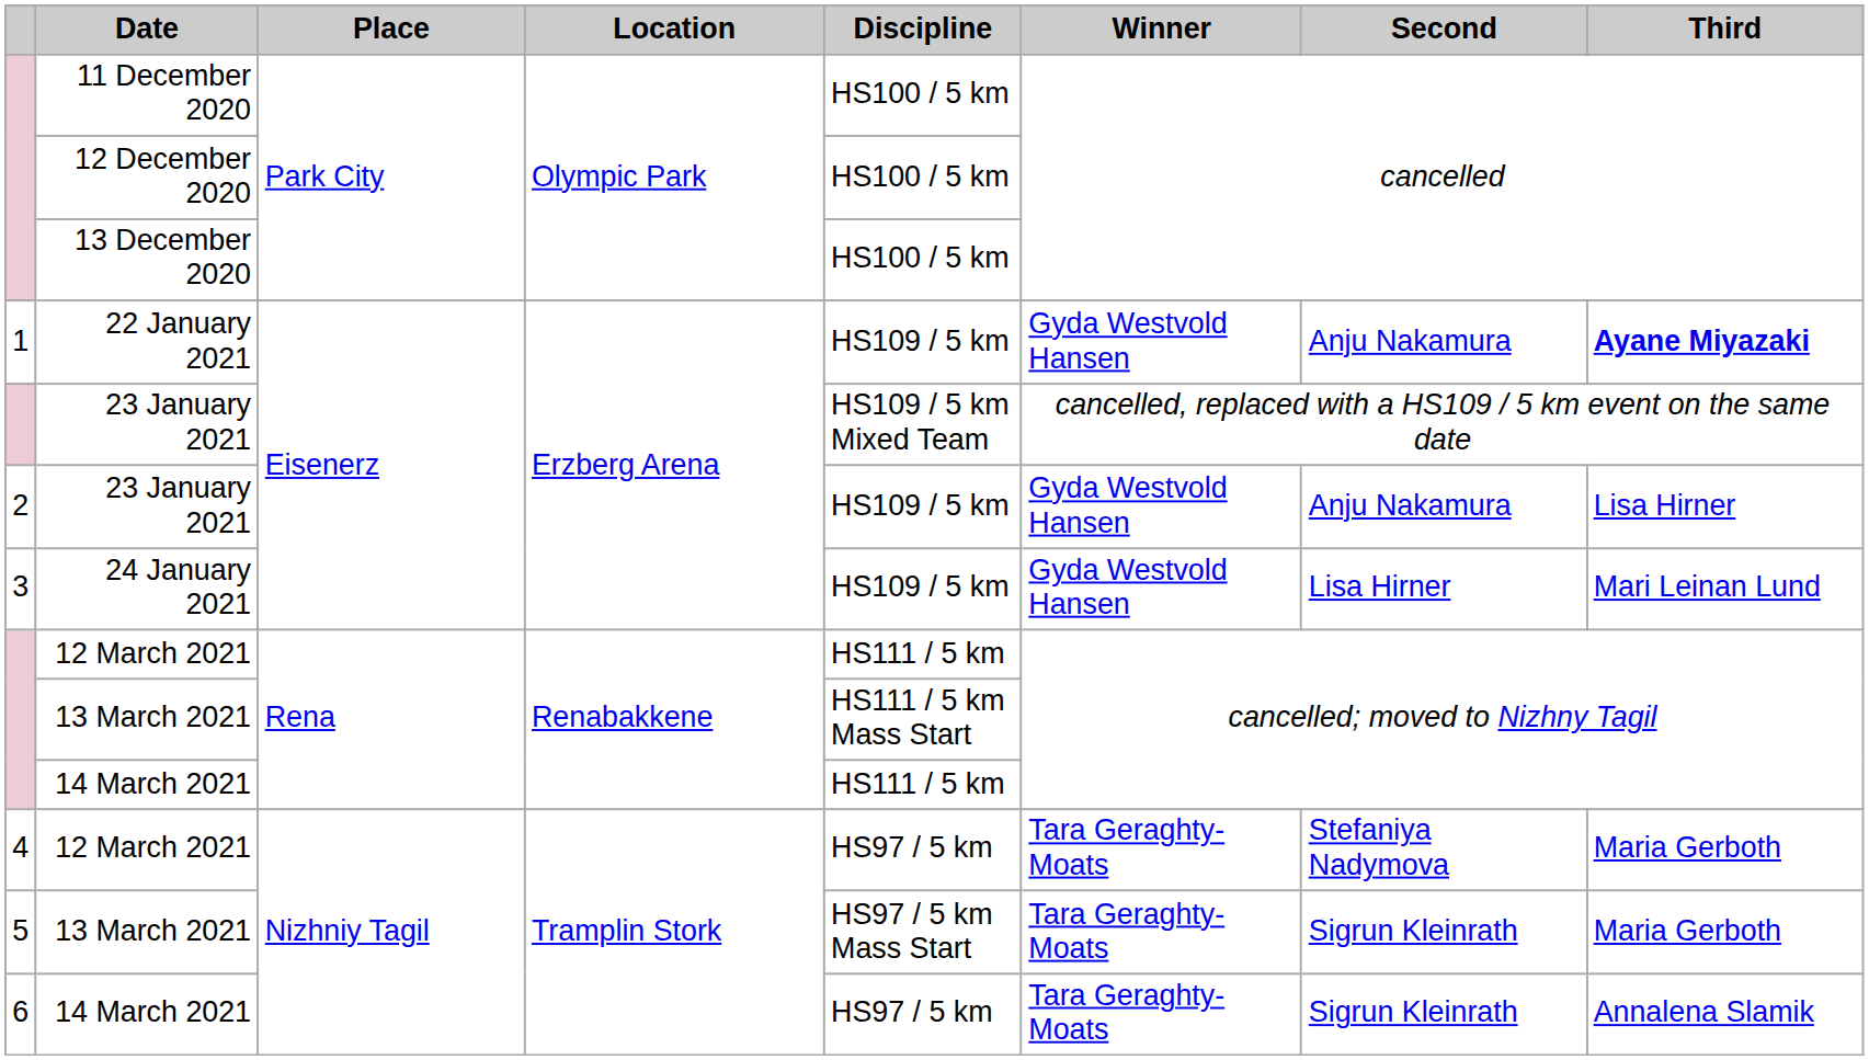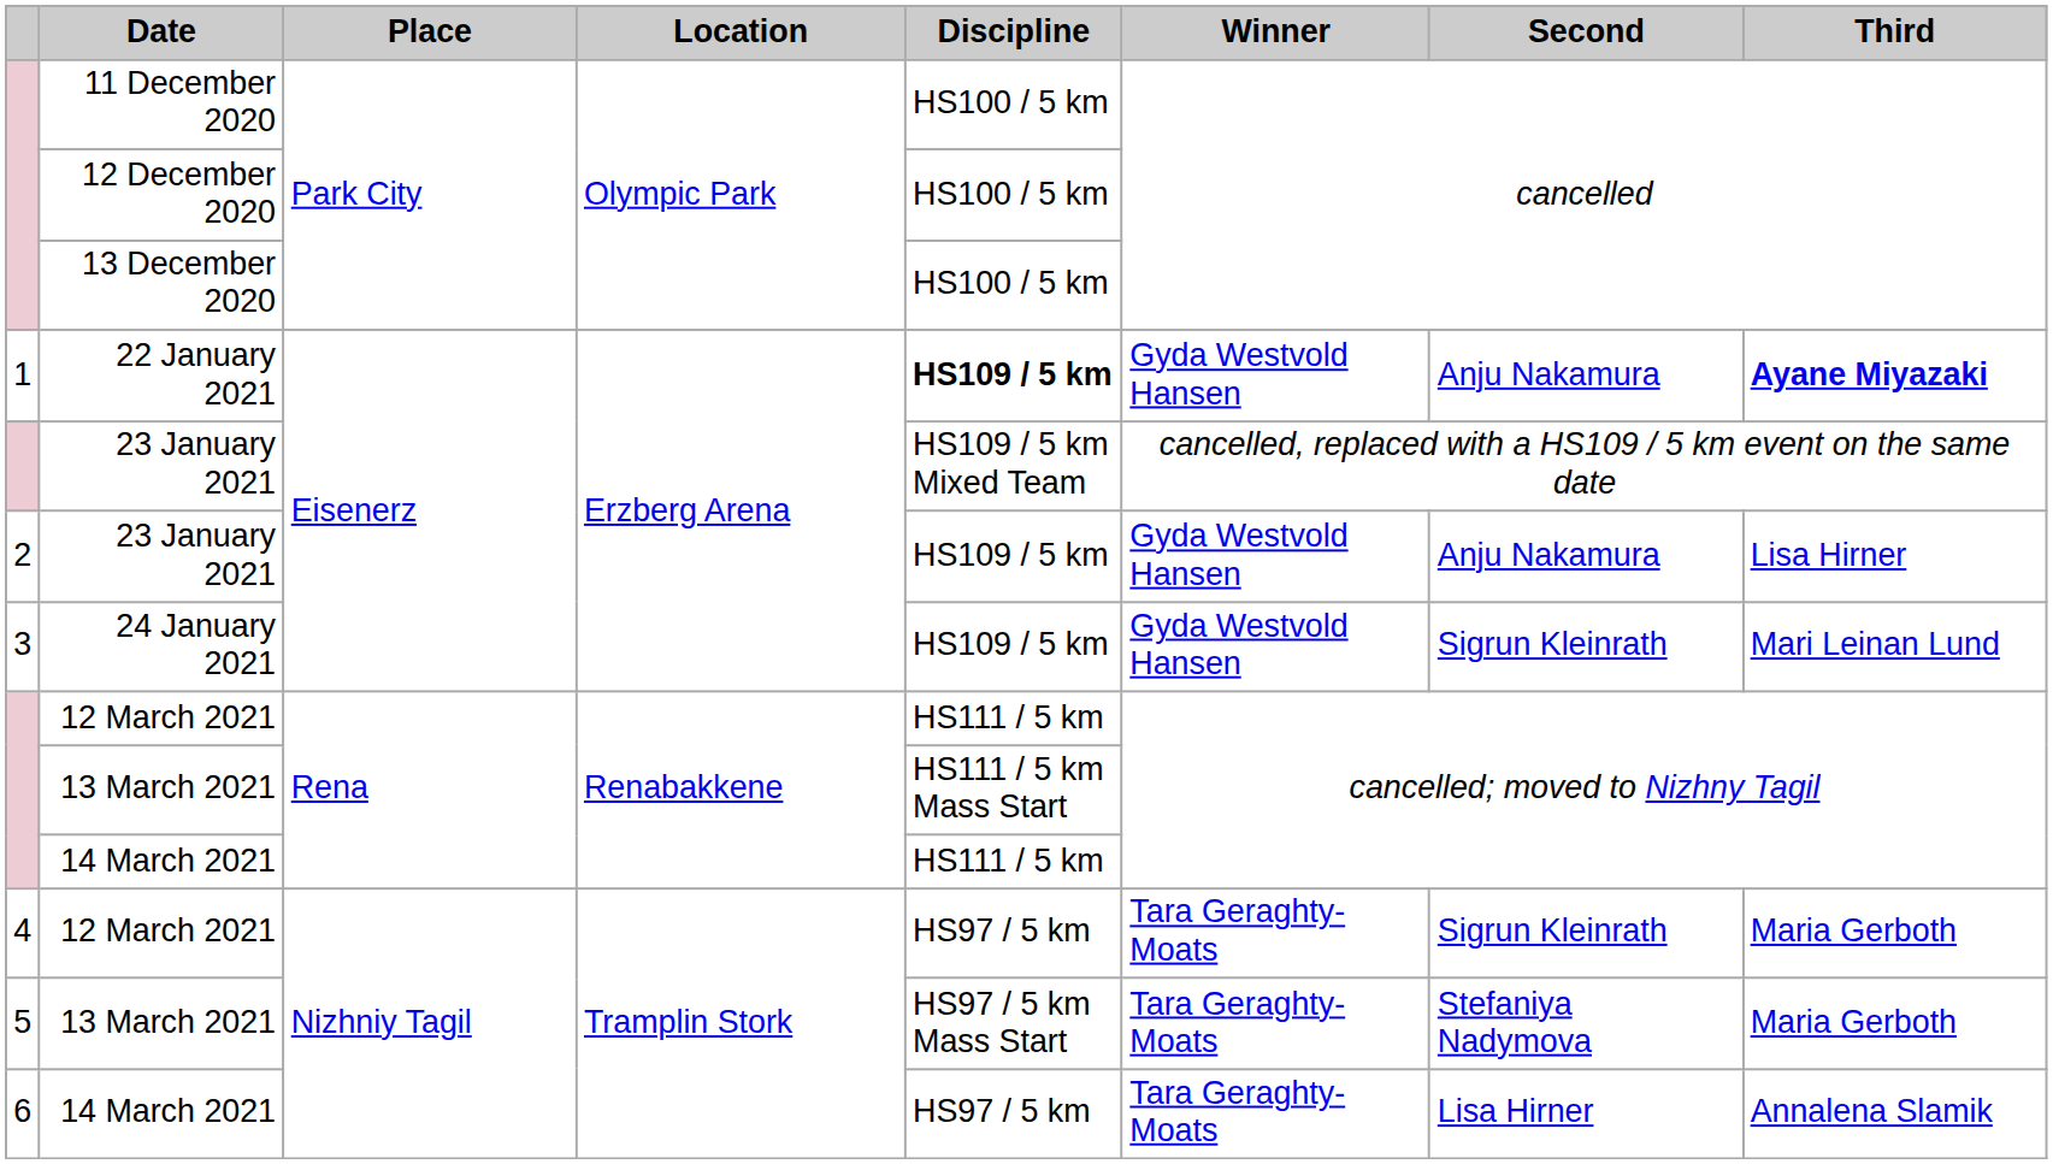 <table class="wikitable plainrowheaders" style="background:#fff; font-size:86%; line-height:16px; border:grey solid 1px; border-collapse:collapse;">
 <tr>
 <th scope="col" style="background:#ccc; width=20 px;"></th>
 <th scope="col" style="background:#ccc; width:130px;">Date</th>
 <th scope="col" style="background:#ccc; width:180px;">Place</th>
 <th scope="col" style="background:#ccc; width:180px;">Location</th>
 <th scope="col" style="background:#ccc; width:106px;">Discipline</th>
 <th scope="col" style="background:#ccc; width:185px;">Winner</th>
 <th scope="col" style="background:#ccc; width:185px;">Second</th>
 <th scope="col" style="background:#ccc; width:185px;">Third</th>
 </tr>
 <tr>
 <td rowspan=3 bgcolor="EDCCD5"></td>
 <td align=right>11 December 2020</td>
 <td rowspan=3> <a href='#'>Park City</a></td>
 <td rowspan=3><a href='#'>Olympic Park</a></td>
 <td>HS100 / 5 km</td>
 <td rowspan=3 colspan=3 align=center><em>cancelled</em></td>
 </tr>
 <tr>
 <td align=right>12 December 2020</td>
 <td>HS100 / 5 km</td>
 </tr>
 <tr>
 <td align=right>13 December 2020</td>
 <td>HS100 / 5 km</td>
 </tr>
 <tr>
 <td align="center">1</td>
 <td align="right">22 January 2021</td>
 <td rowspan=4> <a href='#'>Eisenerz</a></td>
 <td rowspan=4><a href='#'>Erzberg Arena</a></td>
-<td>HS109 / 5 km</td>
+<td><strong>HS109 / 5 km</strong></td>
 <td> <a href='#'>Gyda Westvold Hansen</a></td>
 <td> <a href='#'>Anju Nakamura</a></td>
 <td><strong> <a href='#'>Ayane Miyazaki</a></strong></td>
 </tr>
 <tr>
 <td bgcolor="EDCCD5"></td>
 <td align=right>23 January 2021</td>
 <td>HS109 / 5 km Mixed Team</td>
 <td colspan=3 align=center><em>cancelled, replaced with a HS109 / 5 km event on the same date</em></td>
 </tr>
 <tr>
 <td align="center">2</td>
 <td align="right">23 January 2021</td>
 <td>HS109 / 5 km</td>
 <td> <a href='#'>Gyda Westvold Hansen</a></td>
 <td> <a href='#'>Anju Nakamura</a></td>
 <td> <a href='#'>Lisa Hirner</a></td>
 </tr>
 <tr>
 <td align="center">3</td>
 <td align="right">24 January 2021</td>
 <td>HS109 / 5 km</td>
 <td> <a href='#'>Gyda Westvold Hansen</a></td>
-<td> <a href='#'>Lisa Hirner</a></td>
+<td> <a href='#'>Sigrun Kleinrath</a></td>
 <td> <a href='#'>Mari Leinan Lund</a></td>
 </tr>
 <tr>
 <td rowspan=3 bgcolor="EDCCD5"></td>
 <td align=right>12 March 2021</td>
 <td rowspan=3> <a href='#'>Rena</a></td>
 <td rowspan=3><a href='#'>Renabakkene</a></td>
 <td>HS111 / 5 km</td>
 <td rowspan=3 colspan=3 align=center><em>cancelled; moved to <a href='#'>Nizhny Tagil</a></em></td>
 </tr>
 <tr>
 <td align=right>13 March 2021</td>
 <td>HS111 / 5 km Mass Start</td>
 </tr>
 <tr>
 <td align=right>14 March 2021</td>
 <td>HS111 / 5 km</td>
 </tr>
 <tr>
 <td align="center">4</td>
 <td align="right">12 March 2021</td>
 <td rowspan=3> <a href='#'>Nizhniy Tagil</a></td>
 <td rowspan=3><a href='#'>Tramplin Stork</a></td>
 <td>HS97 / 5 km</td>
 <td> <a href='#'>Tara Geraghty-Moats</a></td>
-<td> <a href='#'>Stefaniya Nadymova</a></td>
+<td> <a href='#'>Sigrun Kleinrath</a></td>
 <td> <a href='#'>Maria Gerboth</a></td>
 </tr>
 <tr>
 <td align="center">5</td>
 <td align="right">13 March 2021</td>
 <td>HS97 / 5 km Mass Start</td>
 <td> <a href='#'>Tara Geraghty-Moats</a></td>
-<td> <a href='#'>Sigrun Kleinrath</a></td>
+<td> <a href='#'>Stefaniya Nadymova</a></td>
 <td> <a href='#'>Maria Gerboth</a></td>
 </tr>
 <tr>
 <td align="center">6</td>
 <td align="right">14 March 2021</td>
 <td>HS97 / 5 km</td>
 <td> <a href='#'>Tara Geraghty-Moats</a></td>
-<td> <a href='#'>Sigrun Kleinrath</a></td>
+<td> <a href='#'>Lisa Hirner</a></td>
 <td> <a href='#'>Annalena Slamik</a></td>
 </tr>
 </table>
